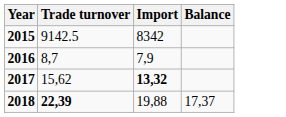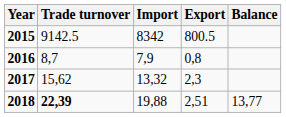 <table class="wikitable">
 <tr>
 <th>Year</th>
 <th>Trade turnover</th>
 <th>Import</th>
+<th>Export</th>
 <th>Balance</th>
 </tr>
 <tr>
 <td><strong>2015</strong></td>
 <td>9142.5</td>
 <td>8342</td>
+<td>800.5</td>
 <td></td>
 </tr>
 <tr>
 <td><strong>2016</strong></td>
 <td>8,7</td>
 <td>7,9</td>
+<td>0,8</td>
 <td></td>
 </tr>
 <tr>
 <td><strong>2017</strong></td>
 <td>15,62</td>
-<td><strong>13,32</strong></td>
+<td>13,32</td>
+<td>2,3</td>
 <td></td>
 </tr>
 <tr>
 <td><strong>2018</strong></td>
 <td><strong>22,39</strong></td>
 <td>19,88</td>
-<td>17,37</td>
+<td>2,51</td>
+<td>13,77</td>
 </tr>
 </table>
